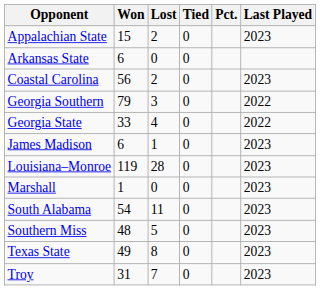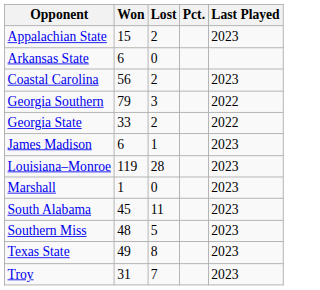 <table class="wikitable sortable">
 <tr>
 <th>Opponent</th>
 <th>Won</th>
 <th>Lost</th>
-<th>Tied</th>
 <th>Pct.</th>
 <th>Last Played</th>
 </tr>
 <tr>
 <td><a href='#'>Appalachian State</a></td>
 <td>15</td>
 <td>2</td>
-<td>0</td>
 <td></td>
 <td>2023</td>
 </tr>
 <tr>
 <td><a href='#'>Arkansas State</a></td>
 <td>6</td>
-<td>0</td>
 <td>0</td>
 <td></td>
 <td></td>
 </tr>
 <tr>
 <td><a href='#'>Coastal Carolina</a></td>
 <td>56</td>
 <td>2</td>
-<td>0</td>
 <td></td>
 <td>2023</td>
 </tr>
 <tr>
 <td><a href='#'>Georgia Southern</a></td>
 <td>79</td>
 <td>3</td>
-<td>0</td>
 <td></td>
 <td>2022</td>
 </tr>
 <tr>
 <td><a href='#'>Georgia State</a></td>
 <td>33</td>
-<td>4</td>
-<td>0</td>
+<td>2</td>
 <td></td>
 <td>2022</td>
 </tr>
 <tr>
 <td><a href='#'>James Madison</a></td>
 <td>6</td>
 <td>1</td>
-<td>0</td>
 <td></td>
 <td>2023</td>
 </tr>
 <tr>
 <td><a href='#'>Louisiana–Monroe</a></td>
 <td>119</td>
 <td>28</td>
-<td>0</td>
 <td></td>
 <td>2023</td>
 </tr>
 <tr>
 <td><a href='#'>Marshall</a></td>
 <td>1</td>
 <td>0</td>
-<td>0</td>
 <td></td>
 <td>2023</td>
 </tr>
 <tr>
 <td><a href='#'>South Alabama</a></td>
-<td>54</td>
+<td>45</td>
 <td>11</td>
-<td>0</td>
 <td></td>
 <td>2023</td>
 </tr>
 <tr>
 <td><a href='#'>Southern Miss</a></td>
 <td>48</td>
 <td>5</td>
-<td>0</td>
 <td></td>
 <td>2023</td>
 </tr>
 <tr>
 <td><a href='#'>Texas State</a></td>
 <td>49</td>
 <td>8</td>
-<td>0</td>
 <td></td>
 <td>2023</td>
 </tr>
 <tr>
 <td><a href='#'>Troy</a></td>
 <td>31</td>
 <td>7</td>
-<td>0</td>
 <td></td>
 <td>2023</td>
 </tr>
 </table>
